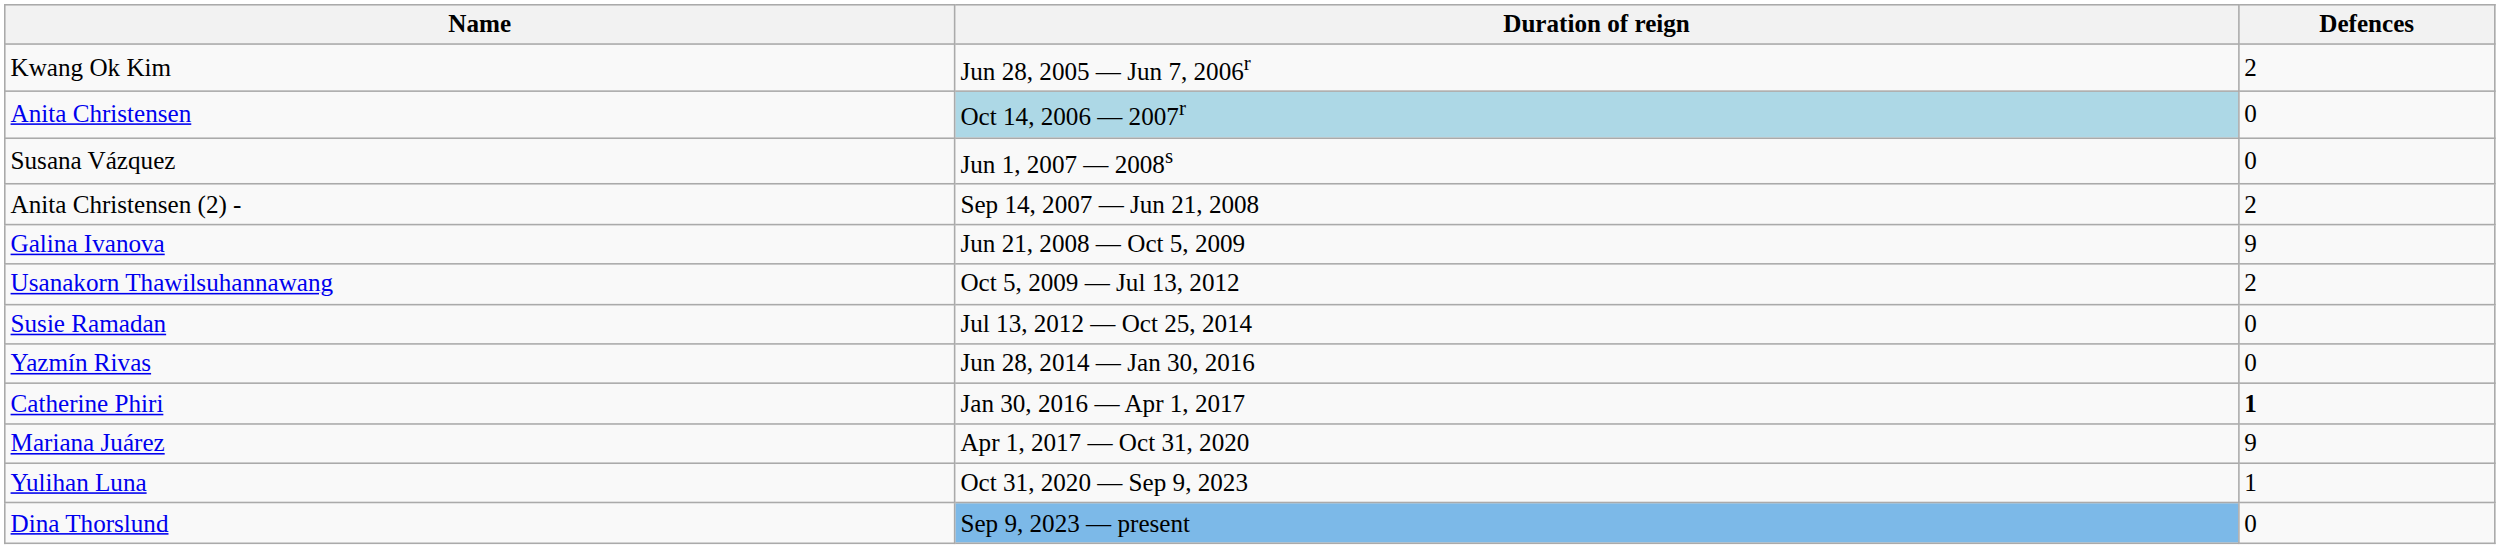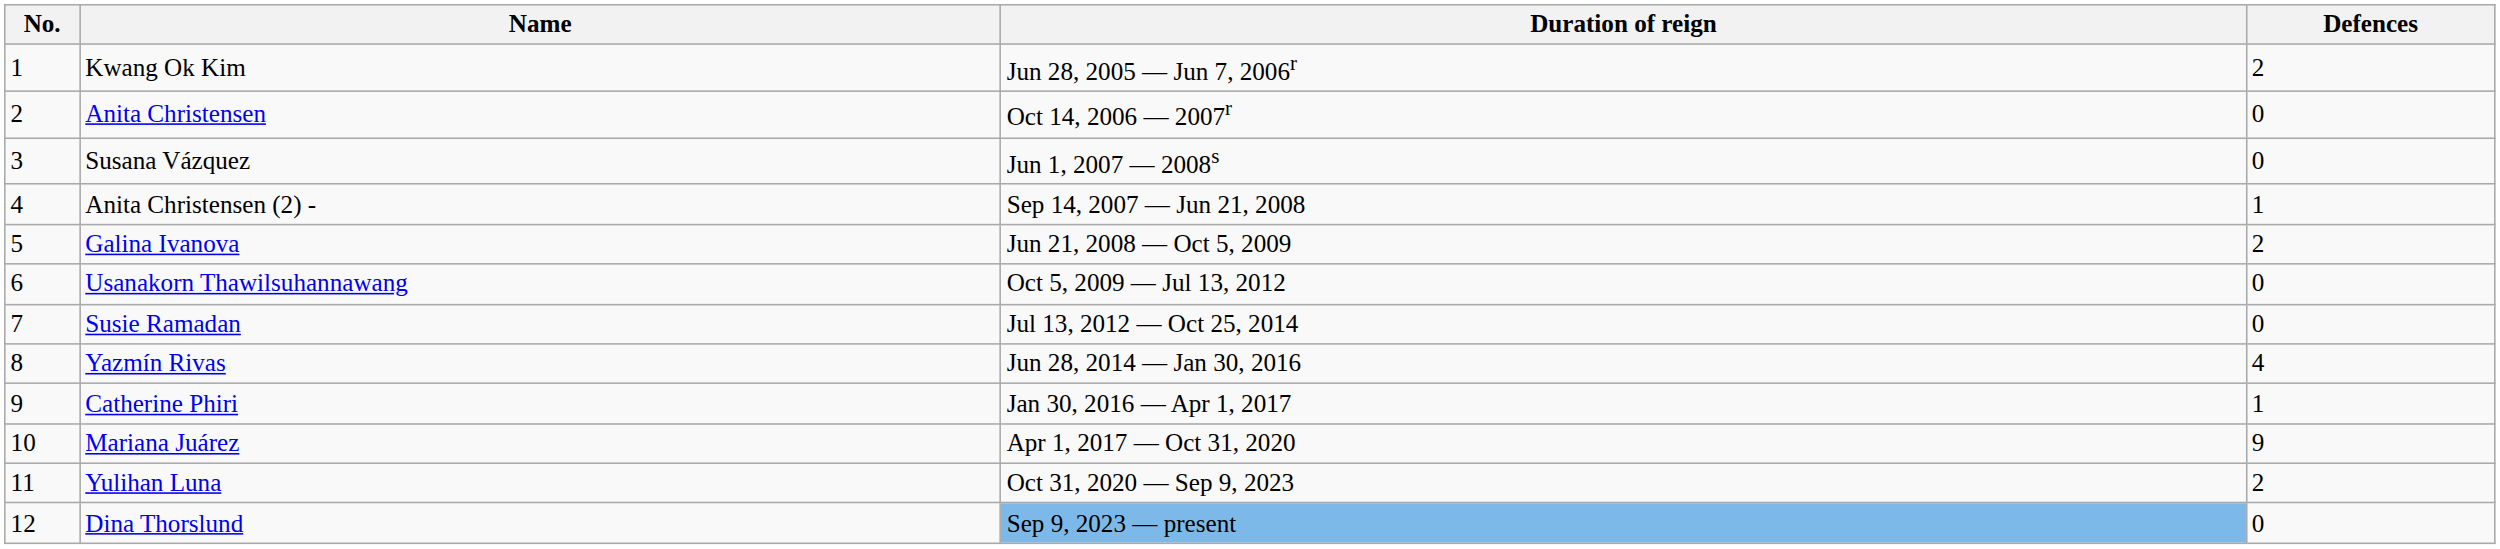 <table class="wikitable" width=80%>
 <tr>
+<th width=3%>No.</th>
 <th width=37%>Name</th>
 <th width=50%>Duration of reign</th>
 <th width=10%>Defences</th>
 </tr>
 <tr>
+<td>1</td>
 <td align=left> Kwang Ok Kim</td>
 <td>Jun 28, 2005 — Jun 7, 2006<sup>r</sup></td>
 <td>2</td>
 </tr>
 <tr>
+<td>2</td>
 <td align=left> <a href='#'>Anita Christensen</a></td>
-<td style="background: lightblue;">Oct 14, 2006 — 2007<sup>r</sup></td>
+<td>Oct 14, 2006 — 2007<sup>r</sup></td>
 <td>0</td>
 </tr>
 <tr>
+<td>3</td>
 <td align=left> Susana Vázquez</td>
 <td>Jun 1, 2007 — 2008<sup>s</sup></td>
 <td>0</td>
 </tr>
 <tr>
+<td>4</td>
 <td align=left> Anita Christensen (2) - </td>
 <td>Sep 14, 2007 — Jun 21, 2008</td>
+<td>1</td>
+</tr>
+<tr>
+<td>5</td>
+<td align=left> <a href='#'>Galina Ivanova</a></td>
+<td>Jun 21, 2008 — Oct 5, 2009</td>
 <td>2</td>
 </tr>
 <tr>
-<td align=left> <a href='#'>Galina Ivanova</a></td>
-<td>Jun 21, 2008 — Oct 5, 2009</td>
-<td>9</td>
+<td>6</td>
+<td align=left> <a href='#'>Usanakorn Thawilsuhannawang</a></td>
+<td>Oct 5, 2009 — Jul 13, 2012</td>
+<td>0</td>
 </tr>
 <tr>
-<td align=left> <a href='#'>Usanakorn Thawilsuhannawang</a></td>
-<td>Oct 5, 2009 — Jul 13, 2012</td>
-<td>2</td>
-</tr>
-<tr>
+<td>7</td>
 <td align=left> <a href='#'>Susie Ramadan</a></td>
 <td>Jul 13, 2012 — Oct 25, 2014</td>
 <td>0</td>
 </tr>
 <tr>
+<td>8</td>
 <td align=left> <a href='#'>Yazmín Rivas</a></td>
 <td>Jun 28, 2014 — Jan 30, 2016</td>
-<td>0</td>
+<td>4</td>
 </tr>
 <tr>
+<td>9</td>
 <td align=left> <a href='#'>Catherine Phiri</a></td>
 <td>Jan 30, 2016 — Apr 1, 2017</td>
-<td><strong>1</strong></td>
+<td>1</td>
 </tr>
 <tr>
+<td>10</td>
 <td align=left> <a href='#'>Mariana Juárez</a></td>
 <td>Apr 1, 2017 — Oct 31, 2020</td>
 <td>9</td>
 </tr>
 <tr>
+<td>11</td>
 <td align=left> <a href='#'>Yulihan Luna</a></td>
 <td>Oct 31, 2020 — Sep 9, 2023</td>
-<td>1</td>
+<td>2</td>
 </tr>
 <tr>
+<td>12</td>
 <td align=left> <a href='#'>Dina Thorslund</a></td>
 <td style="background:#7CB9E8;" width=5px>Sep 9, 2023 — present</td>
 <td>0</td>
 </tr>
 </table>
